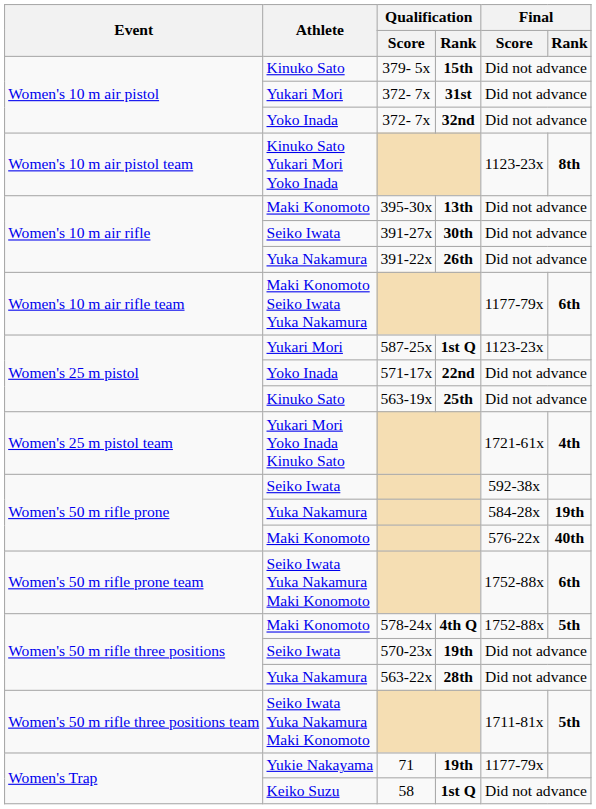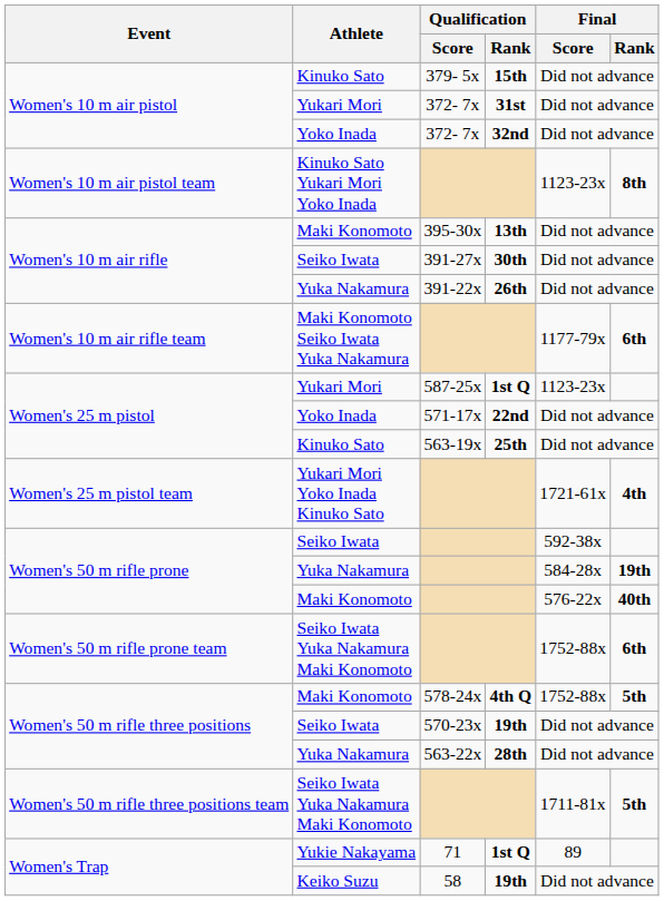 <table class="wikitable" style="font-size:90%">
 <tr>
 <th rowspan="2">Event</th>
 <th rowspan="2">Athlete</th>
 <th colspan="2">Qualification</th>
 <th colspan="2">Final</th>
 </tr>
 <tr>
 <th>Score</th>
 <th>Rank</th>
 <th>Score</th>
 <th>Rank</th>
 </tr>
 <tr>
 <td rowspan=3><a href='#'>Women's 10 m air pistol</a></td>
 <td><a href='#'>Kinuko Sato</a></td>
 <td align=center>379- 5x</td>
 <td align=center><strong>15th</strong></td>
 <td align=center colspan=2>Did not advance</td>
 </tr>
 <tr>
 <td><a href='#'>Yukari Mori</a></td>
 <td align=center>372- 7x</td>
 <td align=center><strong>31st</strong></td>
 <td align=center colspan=2>Did not advance</td>
 </tr>
 <tr>
 <td><a href='#'>Yoko Inada</a></td>
 <td align=center>372- 7x</td>
 <td align=center><strong>32nd</strong></td>
 <td align=center colspan=2>Did not advance</td>
 </tr>
 <tr>
 <td><a href='#'>Women's 10 m air pistol team</a></td>
 <td><a href='#'>Kinuko Sato</a><br><a href='#'>Yukari Mori</a><br><a href='#'>Yoko Inada</a></td>
 <td colspan=2 bgcolor=wheat></td>
 <td align=center>1123-23x</td>
 <td align=center><strong>8th</strong></td>
 </tr>
 <tr>
 <td rowspan=3><a href='#'>Women's 10 m air rifle</a></td>
 <td><a href='#'>Maki Konomoto</a></td>
 <td align=center>395-30x</td>
 <td align=center><strong>13th</strong></td>
 <td align=center colspan=2>Did not advance</td>
 </tr>
 <tr>
 <td><a href='#'>Seiko Iwata</a></td>
 <td align=center>391-27x</td>
 <td align=center><strong>30th</strong></td>
 <td align=center colspan=2>Did not advance</td>
 </tr>
 <tr>
 <td><a href='#'>Yuka Nakamura</a></td>
 <td align=center>391-22x</td>
 <td align=center><strong>26th</strong></td>
 <td align=center colspan=2>Did not advance</td>
 </tr>
 <tr>
 <td><a href='#'>Women's 10 m air rifle team</a></td>
 <td><a href='#'>Maki Konomoto</a><br><a href='#'>Seiko Iwata</a><br><a href='#'>Yuka Nakamura</a></td>
 <td colspan=2 bgcolor=wheat></td>
 <td align=center>1177-79x</td>
 <td align=center><strong>6th</strong></td>
 </tr>
 <tr>
 <td rowspan=3><a href='#'>Women's 25 m pistol</a></td>
 <td><a href='#'>Yukari Mori</a></td>
 <td align=center>587-25x</td>
 <td align=center><strong>1st Q</strong></td>
 <td align=center>1123-23x</td>
 <td align=center></td>
 </tr>
 <tr>
 <td><a href='#'>Yoko Inada</a></td>
 <td align=center>571-17x</td>
 <td align=center><strong>22nd</strong></td>
 <td align=center colspan=2>Did not advance</td>
 </tr>
 <tr>
 <td><a href='#'>Kinuko Sato</a></td>
 <td align=center>563-19x</td>
 <td align=center><strong>25th</strong></td>
 <td align=center colspan=2>Did not advance</td>
 </tr>
 <tr>
 <td><a href='#'>Women's 25 m pistol team</a></td>
 <td><a href='#'>Yukari Mori</a><br><a href='#'>Yoko Inada</a><br><a href='#'>Kinuko Sato</a></td>
 <td colspan=2 bgcolor=wheat></td>
 <td align=center>1721-61x</td>
 <td align=center><strong>4th</strong></td>
 </tr>
 <tr>
 <td rowspan=3><a href='#'>Women's 50 m rifle prone</a></td>
 <td><a href='#'>Seiko Iwata</a></td>
 <td colspan=2 bgcolor=wheat></td>
 <td align=center>592-38x</td>
 <td align=center></td>
 </tr>
 <tr>
 <td><a href='#'>Yuka Nakamura</a></td>
 <td colspan=2 bgcolor=wheat></td>
 <td align=center>584-28x</td>
 <td align=center><strong>19th</strong></td>
 </tr>
 <tr>
 <td><a href='#'>Maki Konomoto</a></td>
 <td colspan=2 bgcolor=wheat></td>
 <td align=center>576-22x</td>
 <td align=center><strong>40th</strong></td>
 </tr>
 <tr>
 <td><a href='#'>Women's 50 m rifle prone team</a></td>
 <td><a href='#'>Seiko Iwata</a><br><a href='#'>Yuka Nakamura</a><br><a href='#'>Maki Konomoto</a></td>
 <td colspan=2 bgcolor=wheat></td>
 <td align=center>1752-88x</td>
 <td align=center><strong>6th</strong></td>
 </tr>
 <tr>
 <td rowspan=3><a href='#'>Women's 50 m rifle three positions</a></td>
 <td><a href='#'>Maki Konomoto</a></td>
 <td align=center>578-24x</td>
 <td align=center><strong>4th Q</strong></td>
 <td align=center>1752-88x</td>
 <td align=center><strong>5th</strong></td>
 </tr>
 <tr>
 <td><a href='#'>Seiko Iwata</a></td>
 <td align=center>570-23x</td>
 <td align=center><strong>19th</strong></td>
 <td align=center colspan=2>Did not advance</td>
 </tr>
 <tr>
 <td><a href='#'>Yuka Nakamura</a></td>
 <td align=center>563-22x</td>
 <td align=center><strong>28th</strong></td>
 <td align=center colspan=2>Did not advance</td>
 </tr>
 <tr>
 <td><a href='#'>Women's 50 m rifle three positions team</a></td>
 <td><a href='#'>Seiko Iwata</a><br><a href='#'>Yuka Nakamura</a><br><a href='#'>Maki Konomoto</a></td>
 <td colspan=2 bgcolor=wheat></td>
 <td align=center>1711-81x</td>
 <td align=center><strong>5th</strong></td>
 </tr>
 <tr>
 <td rowspan=2><a href='#'>Women's Trap</a></td>
 <td><a href='#'>Yukie Nakayama</a></td>
 <td align=center>71</td>
-<td align=center><strong>19th</strong></td>
-<td align=center>1177-79x</td>
+<td align=center><strong>1st Q</strong></td>
+<td align=center>89</td>
 <td align=center></td>
 </tr>
 <tr>
 <td><a href='#'>Keiko Suzu</a></td>
 <td align=center>58</td>
-<td align=center><strong>1st Q</strong></td>
+<td align=center><strong>19th</strong></td>
 <td align=center colspan=2>Did not advance</td>
 </tr>
 </table>
